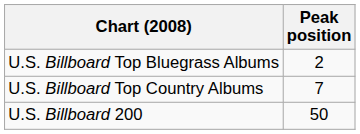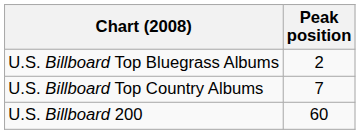 <table class="wikitable">
 <tr>
 <th>Chart (2008)</th>
 <th>Peak<br>position</th>
 </tr>
 <tr>
 <td>U.S. <em>Billboard</em> Top Bluegrass Albums</td>
 <td align="center">2</td>
 </tr>
 <tr>
 <td>U.S. <em>Billboard</em> Top Country Albums</td>
 <td align="center">7</td>
 </tr>
 <tr>
 <td>U.S. <em>Billboard</em> 200</td>
-<td align="center">50</td>
+<td align="center">60</td>
 </tr>
 </table>
